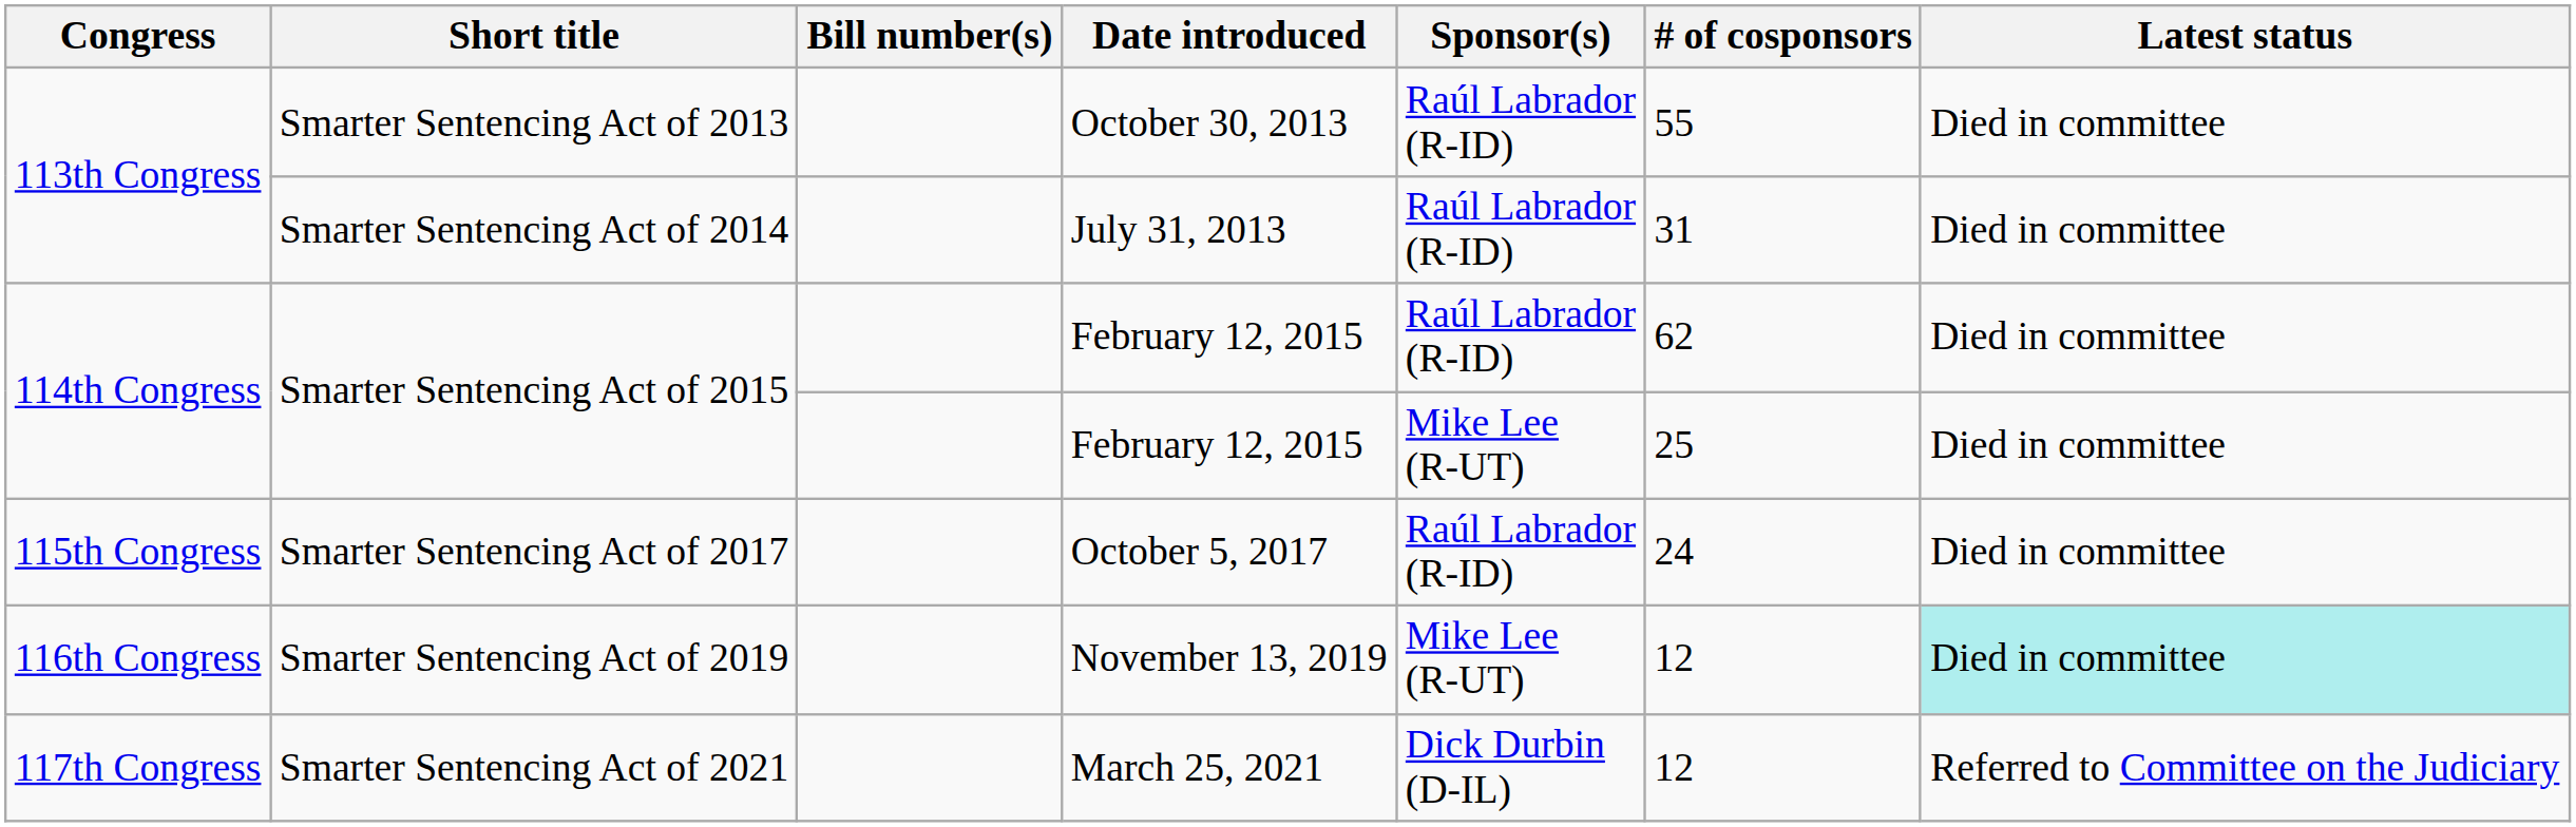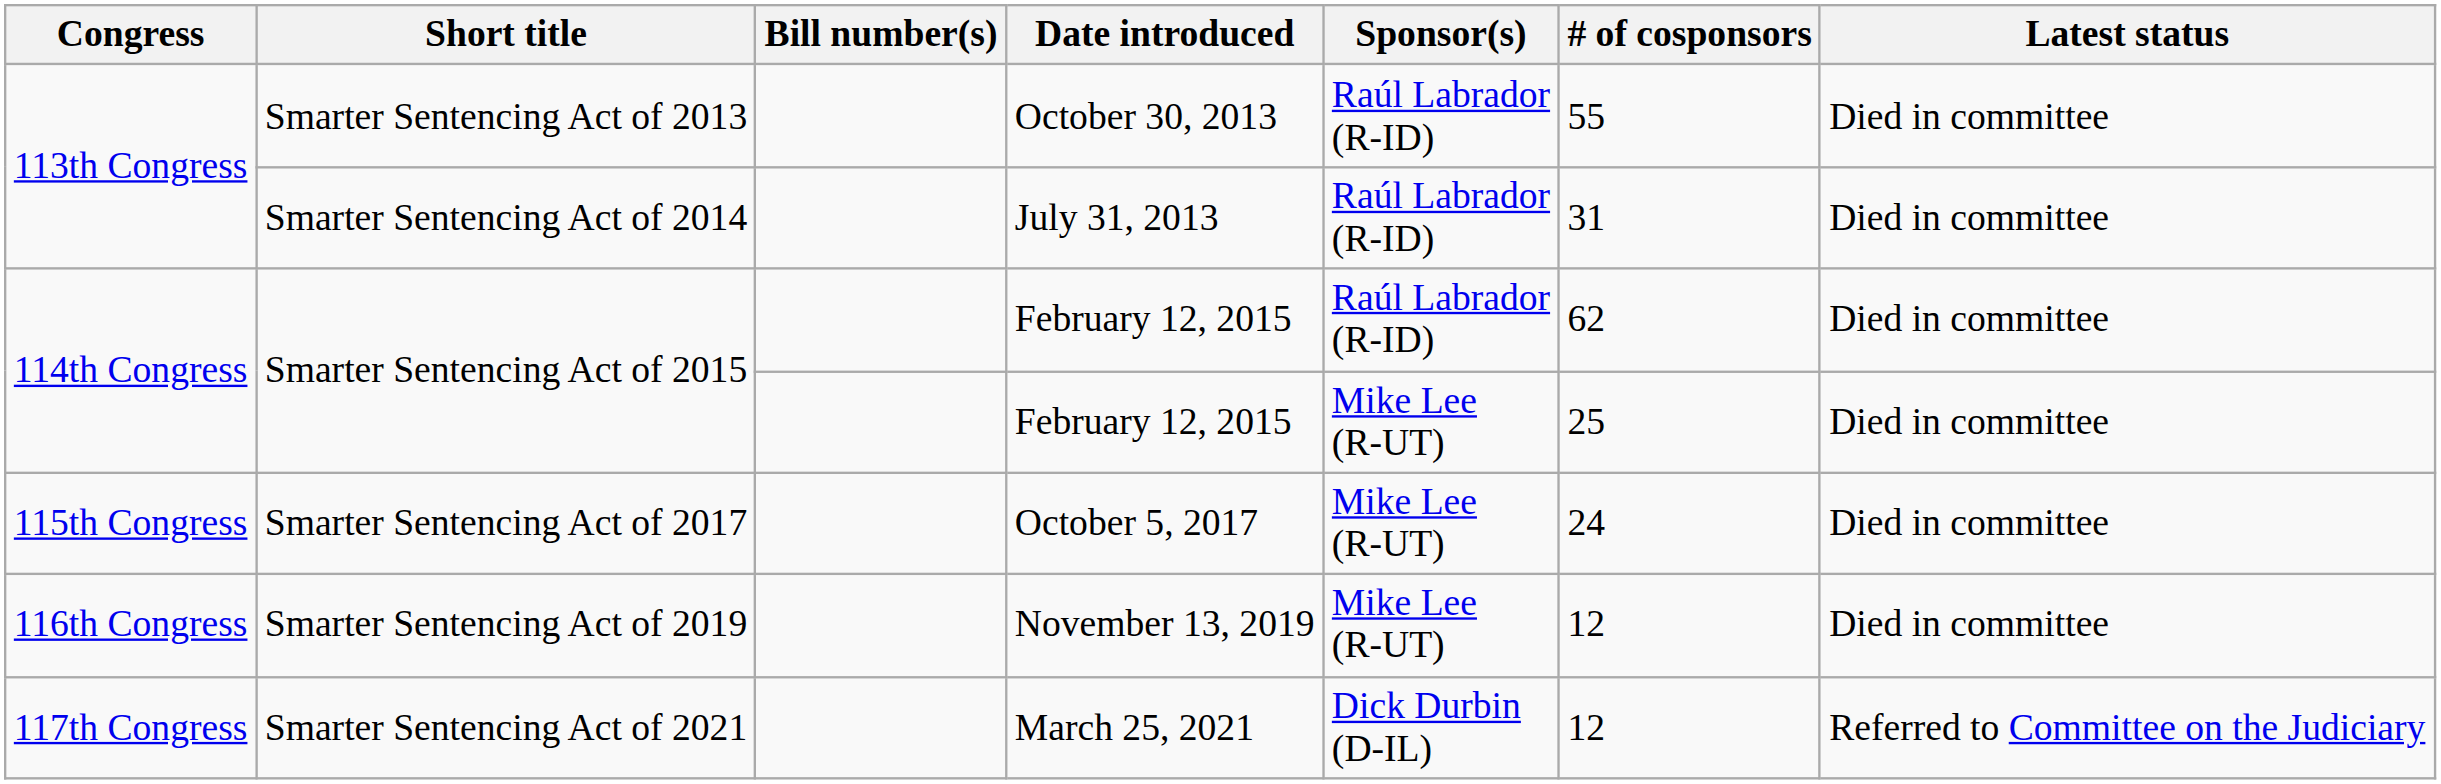 <table class="wikitable">
 <tr>
 <th>Congress</th>
 <th>Short title</th>
 <th>Bill number(s)</th>
 <th>Date introduced</th>
 <th>Sponsor(s)</th>
 <th># of cosponsors</th>
 <th>Latest status</th>
 </tr>
 <tr>
 <td rowspan=2><a href='#'>113th Congress</a></td>
 <td>Smarter Sentencing Act of 2013</td>
 <td></td>
 <td>October 30, 2013</td>
 <td><a href='#'>Raúl Labrador</a><br>(R-ID)</td>
 <td>55</td>
 <td>Died in committee</td>
 </tr>
 <tr>
 <td>Smarter Sentencing Act of 2014</td>
 <td></td>
 <td>July 31, 2013</td>
 <td><a href='#'>Raúl Labrador</a><br>(R-ID)</td>
 <td>31</td>
 <td>Died in committee</td>
 </tr>
 <tr>
 <td rowspan=2><a href='#'>114th Congress</a></td>
 <td rowspan=2>Smarter Sentencing Act of 2015</td>
 <td></td>
 <td>February 12, 2015</td>
 <td><a href='#'>Raúl Labrador</a><br>(R-ID)</td>
 <td>62</td>
 <td>Died in committee</td>
 </tr>
 <tr>
 <td></td>
 <td>February 12, 2015</td>
 <td><a href='#'>Mike Lee</a><br>(R-UT)</td>
 <td>25</td>
 <td>Died in committee</td>
 </tr>
 <tr>
 <td><a href='#'>115th Congress</a></td>
 <td>Smarter Sentencing Act of 2017</td>
 <td></td>
 <td>October 5, 2017</td>
-<td><a href='#'>Raúl Labrador</a><br>(R-ID)</td>
+<td><a href='#'>Mike Lee</a><br>(R-UT)</td>
 <td>24</td>
 <td>Died in committee</td>
 </tr>
 <tr>
 <td><a href='#'>116th Congress</a></td>
 <td>Smarter Sentencing Act of 2019</td>
 <td></td>
 <td>November 13, 2019</td>
 <td><a href='#'>Mike Lee</a><br>(R-UT)</td>
 <td>12</td>
-<td style="background: paleturquoise;">Died in committee</td>
+<td>Died in committee</td>
 </tr>
 <tr>
 <td><a href='#'>117th Congress</a></td>
 <td>Smarter Sentencing Act of 2021</td>
 <td></td>
 <td>March 25, 2021</td>
 <td><a href='#'>Dick Durbin</a><br>(D-IL)</td>
 <td>12</td>
 <td>Referred to <a href='#'>Committee on the Judiciary</a></td>
 </tr>
 </table>
